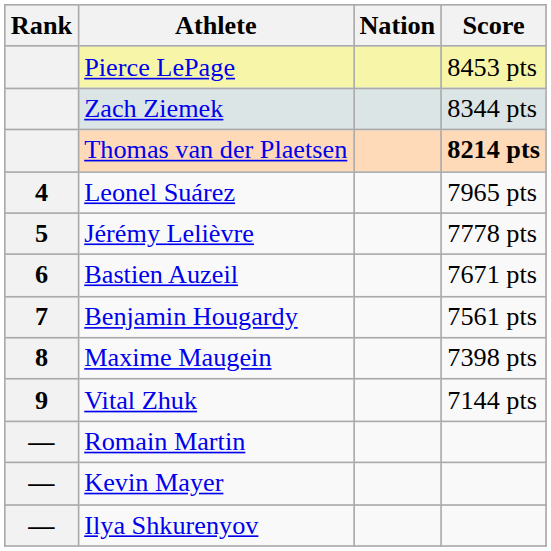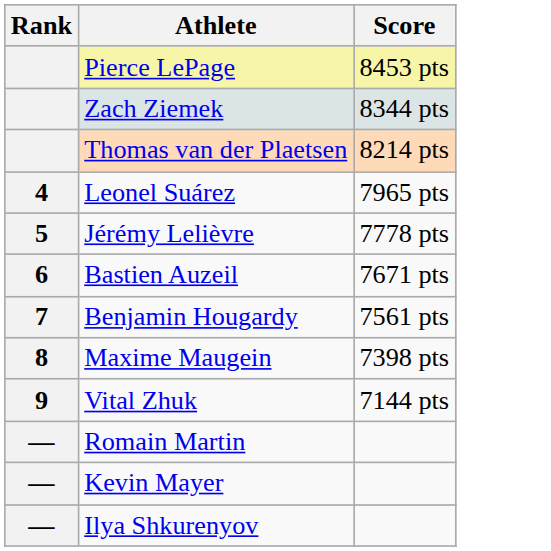 <table class="wikitable">
 <tr>
 <th>Rank</th>
 <th>Athlete</th>
-<th>Nation</th>
 <th>Score</th>
 </tr>
 <tr bgcolor="#F7F6A8">
 <th></th>
 <td align=left><a href='#'>Pierce LePage</a></td>
-<td align=left></td>
 <td>8453 pts</td>
 </tr>
 <tr bgcolor="#DCE5E5">
 <th></th>
 <td align=left><a href='#'>Zach Ziemek</a></td>
-<td align=left></td>
 <td>8344 pts</td>
 </tr>
 <tr bgcolor="#FFDAB9">
 <th></th>
 <td align=left><a href='#'>Thomas van der Plaetsen</a></td>
-<td align=left></td>
-<td><strong>8214 pts</strong></td>
+<td>8214 pts</td>
 </tr>
 <tr>
 <th>4</th>
 <td align=left><a href='#'>Leonel Suárez</a></td>
-<td align=left></td>
 <td>7965 pts</td>
 </tr>
 <tr>
 <th>5</th>
 <td align=left><a href='#'>Jérémy Lelièvre</a></td>
-<td align=left></td>
 <td>7778 pts</td>
 </tr>
 <tr>
 <th>6</th>
 <td align=left><a href='#'>Bastien Auzeil</a></td>
-<td align=left></td>
 <td>7671 pts</td>
 </tr>
 <tr>
 <th>7</th>
 <td align=left><a href='#'>Benjamin Hougardy</a></td>
-<td align=left></td>
 <td>7561 pts</td>
 </tr>
 <tr>
 <th>8</th>
 <td align=left><a href='#'>Maxime Maugein</a></td>
-<td align=left></td>
 <td>7398 pts</td>
 </tr>
 <tr>
 <th>9</th>
 <td align=left><a href='#'>Vital Zhuk</a></td>
-<td align=left></td>
 <td>7144 pts</td>
 </tr>
 <tr>
 <th>—</th>
 <td align=left><a href='#'>Romain Martin</a></td>
-<td align=left></td>
 <td></td>
 </tr>
 <tr>
 <th>—</th>
 <td align=left><a href='#'>Kevin Mayer</a></td>
-<td align=left></td>
 <td></td>
 </tr>
 <tr>
 <th>—</th>
 <td align=left><a href='#'>Ilya Shkurenyov</a></td>
-<td align=left></td>
 <td></td>
 </tr>
 </table>
